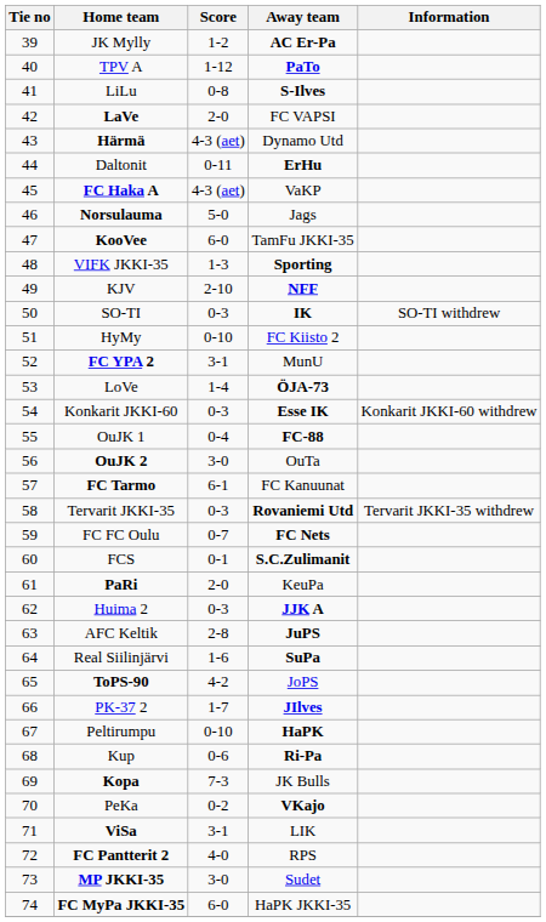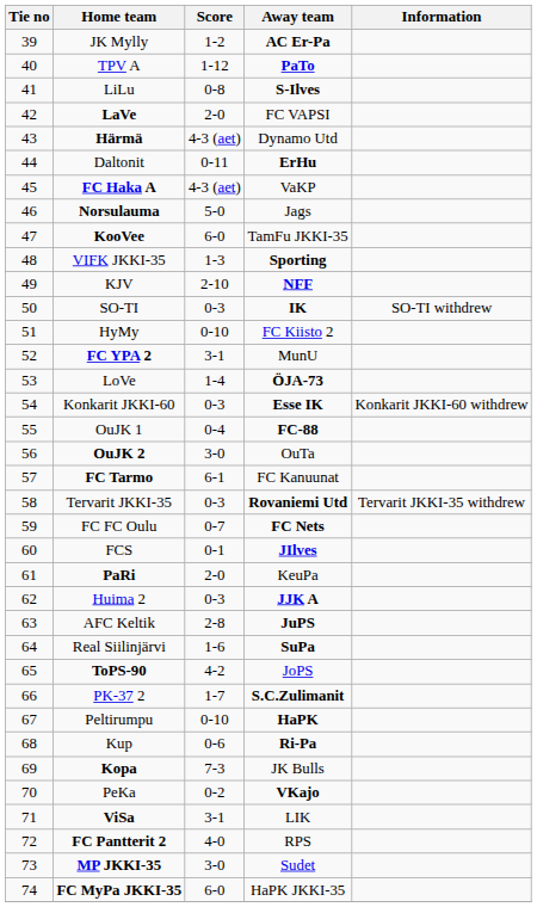 <table class="wikitable" style="text-align:center">
 <tr>
 <th style= width="40px">Tie no</th>
 <th style= width="150px">Home team</th>
 <th style= width="60px">Score</th>
 <th style= width="150px">Away team</th>
 <th style= width="30px">Information</th>
 </tr>
 <tr>
 <td>39</td>
 <td>JK Mylly</td>
 <td>1-2</td>
 <td><strong>AC Er-Pa</strong></td>
 <td></td>
 </tr>
 <tr>
 <td>40</td>
 <td><a href='#'>TPV</a> A</td>
 <td>1-12</td>
 <td><strong><a href='#'>PaTo</a></strong></td>
 <td></td>
 </tr>
 <tr>
 <td>41</td>
 <td>LiLu</td>
 <td>0-8</td>
 <td><strong>S-Ilves</strong></td>
 <td></td>
 </tr>
 <tr>
 <td>42</td>
 <td><strong>LaVe</strong></td>
 <td>2-0</td>
 <td>FC VAPSI</td>
 <td></td>
 </tr>
 <tr>
 <td>43</td>
 <td><strong>Härmä</strong></td>
 <td>4-3 (<a href='#'>aet</a>)</td>
 <td>Dynamo Utd</td>
 <td></td>
 </tr>
 <tr>
 <td>44</td>
 <td>Daltonit</td>
 <td>0-11</td>
 <td><strong>ErHu</strong></td>
 <td></td>
 </tr>
 <tr>
 <td>45</td>
 <td><strong><a href='#'>FC Haka</a> A</strong></td>
 <td>4-3 (<a href='#'>aet</a>)</td>
 <td>VaKP</td>
 <td></td>
 </tr>
 <tr>
 <td>46</td>
 <td><strong>Norsulauma</strong></td>
 <td>5-0</td>
 <td>Jags</td>
 <td></td>
 </tr>
 <tr>
 <td>47</td>
 <td><strong>KooVee</strong></td>
 <td>6-0</td>
 <td>TamFu JKKI-35</td>
 <td></td>
 </tr>
 <tr>
 <td>48</td>
 <td><a href='#'>VIFK</a> JKKI-35</td>
 <td>1-3</td>
 <td><strong>Sporting</strong></td>
 <td></td>
 </tr>
 <tr>
 <td>49</td>
 <td>KJV</td>
 <td>2-10</td>
 <td><strong><a href='#'>NFF</a></strong></td>
 <td></td>
 </tr>
 <tr>
 <td>50</td>
 <td>SO-TI</td>
 <td>0-3</td>
 <td><strong>IK</strong></td>
 <td>SO-TI withdrew</td>
 </tr>
 <tr>
 <td>51</td>
 <td>HyMy</td>
 <td>0-10</td>
 <td><a href='#'>FC Kiisto</a> 2</td>
 <td></td>
 </tr>
 <tr>
 <td>52</td>
 <td><strong><a href='#'>FC YPA</a> 2</strong></td>
 <td>3-1</td>
 <td>MunU</td>
 <td></td>
 </tr>
 <tr>
 <td>53</td>
 <td>LoVe</td>
 <td>1-4</td>
 <td><strong>ÖJA-73</strong></td>
 <td></td>
 </tr>
 <tr>
 <td>54</td>
 <td>Konkarit JKKI-60</td>
 <td>0-3</td>
 <td><strong>Esse IK</strong></td>
 <td>Konkarit JKKI-60 withdrew</td>
 </tr>
 <tr>
 <td>55</td>
 <td>OuJK 1</td>
 <td>0-4</td>
 <td><strong>FC-88</strong></td>
 <td></td>
 </tr>
 <tr>
 <td>56</td>
 <td><strong>OuJK 2</strong></td>
 <td>3-0</td>
 <td>OuTa</td>
 <td></td>
 </tr>
 <tr>
 <td>57</td>
 <td><strong>FC Tarmo</strong></td>
 <td>6-1</td>
 <td>FC Kanuunat</td>
 <td></td>
 </tr>
 <tr>
 <td>58</td>
 <td>Tervarit JKKI-35</td>
 <td>0-3</td>
 <td><strong>Rovaniemi Utd</strong></td>
 <td>Tervarit JKKI-35 withdrew</td>
 </tr>
 <tr>
 <td>59</td>
 <td>FC FC Oulu</td>
 <td>0-7</td>
 <td><strong>FC Nets</strong></td>
 <td></td>
 </tr>
 <tr>
 <td>60</td>
 <td>FCS</td>
 <td>0-1</td>
-<td><strong>S.C.Zulimanit</strong></td>
+<td><strong><a href='#'>JIlves</a></strong></td>
 <td></td>
 </tr>
 <tr>
 <td>61</td>
 <td><strong>PaRi</strong></td>
 <td>2-0</td>
 <td>KeuPa</td>
 <td></td>
 </tr>
 <tr>
 <td>62</td>
 <td><a href='#'>Huima</a> 2</td>
 <td>0-3</td>
 <td><strong><a href='#'>JJK</a> A</strong></td>
 <td></td>
 </tr>
 <tr>
 <td>63</td>
 <td>AFC Keltik</td>
 <td>2-8</td>
 <td><strong>JuPS</strong></td>
 <td></td>
 </tr>
 <tr>
 <td>64</td>
 <td>Real Siilinjärvi</td>
 <td>1-6</td>
 <td><strong>SuPa</strong></td>
 <td></td>
 </tr>
 <tr>
 <td>65</td>
 <td><strong>ToPS-90</strong></td>
 <td>4-2</td>
 <td><a href='#'>JoPS</a></td>
 <td></td>
 </tr>
 <tr>
 <td>66</td>
 <td><a href='#'>PK-37</a> 2</td>
 <td>1-7</td>
-<td><strong><a href='#'>JIlves</a></strong></td>
+<td><strong>S.C.Zulimanit</strong></td>
 <td></td>
 </tr>
 <tr>
 <td>67</td>
 <td>Peltirumpu</td>
 <td>0-10</td>
 <td><strong>HaPK</strong></td>
 <td></td>
 </tr>
 <tr>
 <td>68</td>
 <td>Kup</td>
 <td>0-6</td>
 <td><strong>Ri-Pa</strong></td>
 <td></td>
 </tr>
 <tr>
 <td>69</td>
 <td><strong>Kopa</strong></td>
 <td>7-3</td>
 <td>JK Bulls</td>
 <td></td>
 </tr>
 <tr>
 <td>70</td>
 <td>PeKa</td>
 <td>0-2</td>
 <td><strong>VKajo</strong></td>
 <td></td>
 </tr>
 <tr>
 <td>71</td>
 <td><strong>ViSa</strong></td>
 <td>3-1</td>
 <td>LIK</td>
 <td></td>
 </tr>
 <tr>
 <td>72</td>
 <td><strong>FC Pantterit 2</strong></td>
 <td>4-0</td>
 <td>RPS</td>
 <td></td>
 </tr>
 <tr>
 <td>73</td>
 <td><strong><a href='#'>MP</a> JKKI-35</strong></td>
 <td>3-0</td>
 <td><a href='#'>Sudet</a></td>
 <td></td>
 </tr>
 <tr>
 <td>74</td>
 <td><strong>FC MyPa JKKI-35</strong></td>
 <td>6-0</td>
 <td>HaPK JKKI-35</td>
 <td></td>
 </tr>
 <tr>
 </tr>
 </table>
